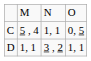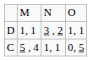 <table class="wikitable">
 <tr>
 <td></td>
 <td>M</td>
 <td>N</td>
 <td>O</td>
 </tr>
 <tr>
+<td>D</td>
+<td>1, 1</td>
+<td><u>3</u> , <u>2</u></td>
+<td>1, 1</td>
+</tr>
+<tr>
 <td>C</td>
 <td><u>5</u> , 4</td>
 <td>1, 1</td>
 <td>0, <u>5</u></td>
 </tr>
-<tr>
-<td>D</td>
-<td>1, 1</td>
-<td><u>3</u> , <u>2</u></td>
-<td>1, 1</td>
-</tr>
 </table>
